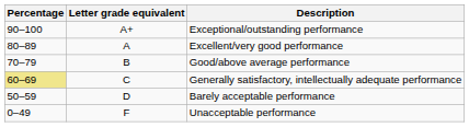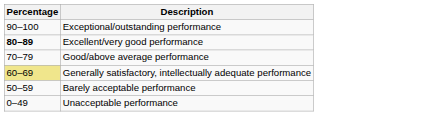 <table class="wikitable">
 <tr>
 <th>Percentage</th>
-<th>Letter grade equivalent</th>
 <th>Description</th>
 </tr>
 <tr>
 <td>90–100</td>
-<td style="text-align:center;">A+</td>
 <td>Exceptional/outstanding performance</td>
 </tr>
 <tr>
-<td>80–89</td>
-<td style="text-align:center;">A</td>
+<td><strong>80–89</strong></td>
 <td>Excellent/very good performance</td>
 </tr>
 <tr>
 <td>70–79</td>
-<td style="text-align:center;">B</td>
 <td>Good/above average performance</td>
 </tr>
 <tr>
 <td style="background: khaki;">60–69</td>
-<td style="text-align:center;">C</td>
 <td>Generally satisfactory, intellectually adequate performance</td>
 </tr>
 <tr>
 <td>50–59</td>
-<td style="text-align:center;">D</td>
 <td>Barely acceptable performance</td>
 </tr>
 <tr>
 <td>0–49</td>
-<td style="text-align:center;">F</td>
 <td>Unacceptable performance</td>
 </tr>
 </table>
